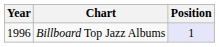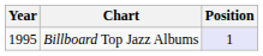 <table class="wikitable">
 <tr>
 <th>Year</th>
 <th>Chart</th>
 <th>Position</th>
 </tr>
 <tr>
-<td>1996</td>
+<td>1995</td>
 <td><em>Billboard</em> Top Jazz Albums</td>
 <td align="center" style="background: lavender;">1</td>
 </tr>
 </table>
